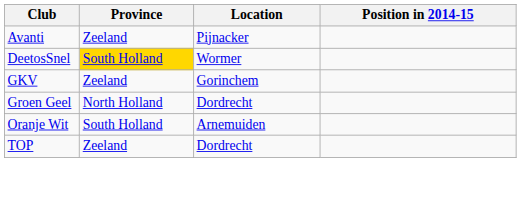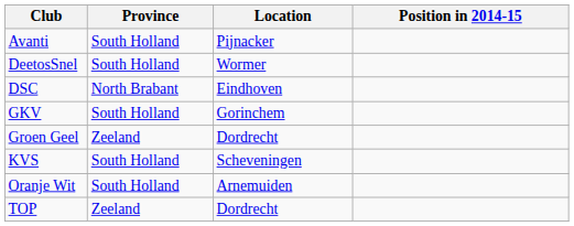 <table class="wikitable sortable">
 <tr>
 <th width=80>Club</th>
 <th width=125>Province</th>
 <th width=140>Location</th>
 <th width=220>Position in <a href='#'>2014-15</a></th>
 </tr>
 <tr>
 <td><a href='#'>Avanti</a></td>
-<td> <a href='#'>Zeeland</a></td>
+<td> <a href='#'>South Holland</a></td>
 <td><a href='#'>Pijnacker</a></td>
 <td></td>
 </tr>
 <tr>
 <td><a href='#'>DeetosSnel</a></td>
-<td style="background: gold;"> <a href='#'>South Holland</a></td>
+<td> <a href='#'>South Holland</a></td>
 <td><a href='#'>Wormer</a></td>
 <td></td>
 </tr>
 <tr>
+<td><a href='#'>DSC</a></td>
+<td> <a href='#'>North Brabant</a></td>
+<td><a href='#'>Eindhoven</a></td>
+<td></td>
+</tr>
+<tr>
 <td><a href='#'>GKV</a></td>
-<td> <a href='#'>Zeeland</a></td>
+<td> <a href='#'>South Holland</a></td>
 <td><a href='#'>Gorinchem</a></td>
 <td></td>
 </tr>
 <tr>
 <td><a href='#'>Groen Geel</a></td>
-<td> <a href='#'>North Holland</a></td>
+<td> <a href='#'>Zeeland</a></td>
 <td><a href='#'>Dordrecht</a></td>
+<td></td>
+</tr>
+<tr>
+<td><a href='#'>KVS</a></td>
+<td> <a href='#'>South Holland</a></td>
+<td><a href='#'>Scheveningen</a></td>
 <td></td>
 </tr>
 <tr>
 <td><a href='#'>Oranje Wit</a></td>
 <td> <a href='#'>South Holland</a></td>
 <td><a href='#'>Arnemuiden</a></td>
 <td></td>
 </tr>
 <tr>
 <td><a href='#'>TOP</a></td>
 <td> <a href='#'>Zeeland</a></td>
 <td><a href='#'>Dordrecht</a></td>
 <td></td>
 </tr>
 </table>
